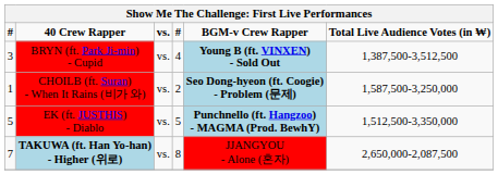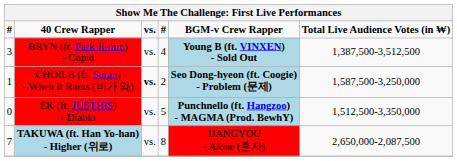 <table class="wikitable" border="2" style="text-align:center">
 <tr>
 <th colspan="6">Show Me The Challenge: First Live Performances</th>
 </tr>
 <tr>
 <td><strong>#</strong></td>
 <td><strong>40 Crew Rapper</strong></td>
 <td><strong>vs.</strong></td>
 <td><strong>#</strong></td>
 <td><strong>BGM-v Crew Rapper</strong></td>
 <td><strong>Total Live Audience Votes (in ₩)</strong></td>
 </tr>
 <tr>
 <td>3</td>
 <td style="background:red">BRYN (ft. <a href='#'>Park Ji-min</a>)<br> - Cupid</td>
 <td>vs.</td>
 <td>4</td>
 <td style="background:lightblue"><strong>Young B (ft. <a href='#'>VINXEN</a>)<br>- Sold Out</strong></td>
 <td>1,387,500-3,512,500</td>
 </tr>
 <tr>
 <td>1</td>
 <td style="background:red">CHOILB (ft. <a href='#'>Suran</a>)<br>- When It Rains (비가 와)</td>
-<td>vs.</td>
+<td><strong>vs.</strong></td>
 <td>2</td>
 <td style="background:lightblue"><strong>Seo Dong-hyeon (ft. Coogie)<br>- Problem (문제)</strong></td>
 <td>1,587,500-3,250,000</td>
 </tr>
 <tr>
-<td>5</td>
+<td>0</td>
 <td style="background:red">EK (ft. <a href='#'>JUSTHIS</a>)<br>- Diablo</td>
 <td>vs.</td>
 <td>5</td>
 <td style="background:lightblue"><strong>Punchnello (ft. <a href='#'>Hangzoo</a>)<br>- MAGMA (Prod. BewhY)</strong></td>
 <td>1,512,500-3,350,000</td>
 </tr>
 <tr>
 <td>7</td>
 <td style="background:lightblue"><strong>TAKUWA (ft. Han Yo-han)<br>- Higher (위로)</strong></td>
 <td>vs.</td>
 <td>8</td>
 <td style="background:red">JJANGYOU <br> - Alone (혼자)</td>
 <td>2,650,000-2,087,500</td>
 </tr>
 <tr>
 </tr>
 </table>
